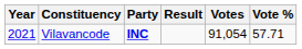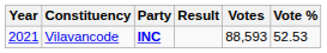 <table class="wikitable sortable">
 <tr>
 <th>Year</th>
 <th>Constituency</th>
 <th>Party</th>
 <th>Result</th>
 <th>Votes</th>
 <th><strong>Vote %</strong></th>
 </tr>
 <tr>
 <td><a href='#'>2021</a></td>
 <td><a href='#'>Vilavancode</a></td>
 <td><strong><a href='#'>INC</a></strong></td>
 <td></td>
-<td>91,054</td>
-<td>57.71</td>
+<td>88,593</td>
+<td>52.53</td>
 </tr>
 </table>
